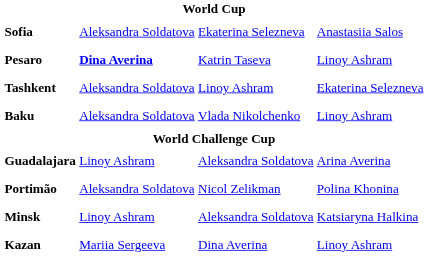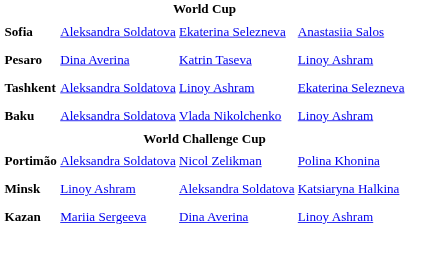 <table>
 <tr>
 <td colspan="4" style="text-align:center;"><strong>World Cup</strong></td>
 </tr>
 <tr>
 <th scope=row style="text-align:left">Sofia</th>
 <td style="height:30px;"> <a href='#'>Aleksandra Soldatova</a></td>
 <td style="height:30px;"> <a href='#'>Ekaterina Selezneva</a></td>
 <td style="height:30px;"> <a href='#'>Anastasiia Salos</a></td>
 </tr>
 <tr>
 <th scope=row style="text-align:left">Pesaro</th>
-<td style="height:30px;"><strong> <a href='#'>Dina Averina</a></strong></td>
+<td style="height:30px;"> <a href='#'>Dina Averina</a></td>
 <td style="height:30px;"> <a href='#'>Katrin Taseva</a></td>
 <td style="height:30px;"> <a href='#'>Linoy Ashram</a></td>
 </tr>
 <tr>
 <th scope=row style="text-align:left">Tashkent</th>
 <td style="height:30px;"> <a href='#'>Aleksandra Soldatova</a></td>
 <td style="height:30px;"> <a href='#'>Linoy Ashram</a></td>
 <td style="height:30px;"> <a href='#'>Ekaterina Selezneva</a></td>
 </tr>
 <tr>
 <th scope=row style="text-align:left">Baku</th>
 <td style="height:30px;"> <a href='#'>Aleksandra Soldatova</a></td>
 <td style="height:30px;"> <a href='#'>Vlada Nikolchenko</a></td>
 <td style="height:30px;"> <a href='#'>Linoy Ashram</a></td>
 </tr>
 <tr>
 <td colspan="4" style="text-align:center;"><strong>World Challenge Cup</strong></td>
-</tr>
-<tr>
-<th scope=row style="text-align:left">Guadalajara</th>
-<td style="height:30px;"> <a href='#'>Linoy Ashram</a></td>
-<td style="height:30px;"> <a href='#'>Aleksandra Soldatova</a></td>
-<td style="height:30px;"> <a href='#'>Arina Averina</a></td>
 </tr>
 <tr>
 <th scope=row style="text-align:left">Portimão</th>
 <td style="height:30px;"> <a href='#'>Aleksandra Soldatova</a></td>
 <td style="height:30px;"> <a href='#'>Nicol Zelikman</a></td>
 <td style="height:30px;"> <a href='#'>Polina Khonina</a></td>
 </tr>
 <tr>
 <th scope=row style="text-align:left">Minsk</th>
 <td style="height:30px;"> <a href='#'>Linoy Ashram</a></td>
 <td style="height:30px;"> <a href='#'>Aleksandra Soldatova</a></td>
 <td style="height:30px;"> <a href='#'>Katsiaryna Halkina</a></td>
 </tr>
 <tr>
 <th scope=row style="text-align:left">Kazan</th>
 <td style="height:30px;"> <a href='#'>Mariia Sergeeva</a></td>
 <td style="height:30px;"> <a href='#'>Dina Averina</a></td>
 <td style="height:30px;"> <a href='#'>Linoy Ashram</a></td>
 </tr>
 <tr>
 </tr>
 </table>
